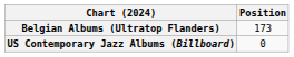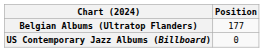 <table class="wikitable sortable plainrowheaders" style="text-align:center;">
 <tr>
 <th scope="col">Chart (2024)</th>
 <th scope="col">Position</th>
 </tr>
 <tr>
 <th scope="row">Belgian Albums (Ultratop Flanders)</th>
-<td>173</td>
+<td>177</td>
 </tr>
 <tr>
 <th scope="row">US Contemporary Jazz Albums (<em>Billboard</em>)</th>
 <td>0</td>
 </tr>
 </table>
